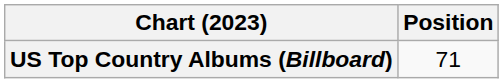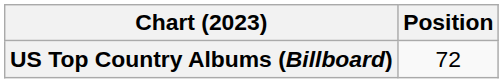 <table class="wikitable plainrowheaders" style="text-align:center">
 <tr>
 <th scope="col">Chart (2023)</th>
 <th scope="col">Position</th>
 </tr>
 <tr>
 <th scope="row">US Top Country Albums (<em>Billboard</em>)</th>
-<td>71</td>
+<td>72</td>
 </tr>
 </table>
